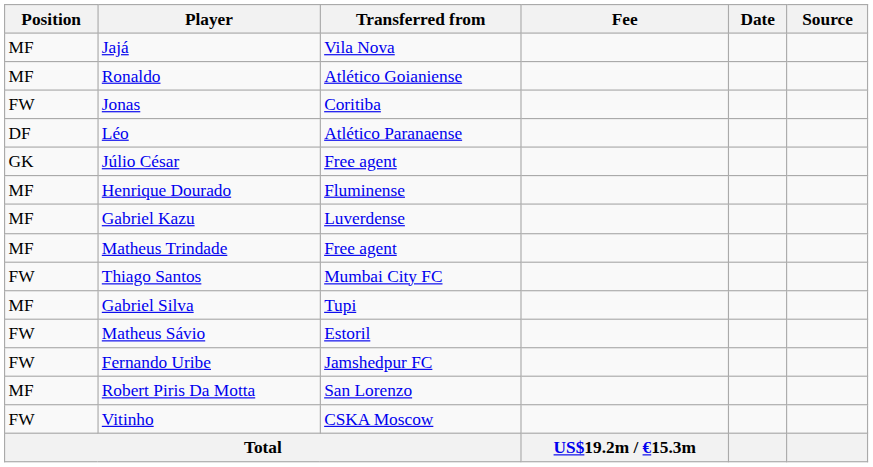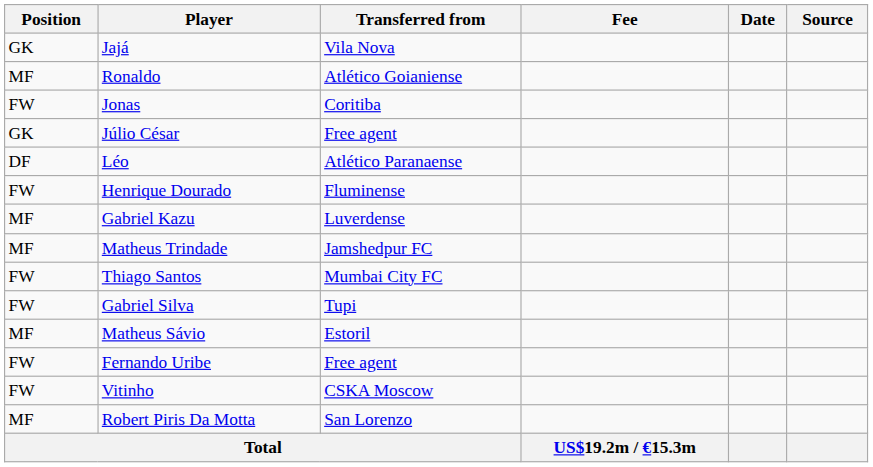 <table width=60% class="wikitable sortable" style="text-align:center; font-size:95%; text-align:left">
 <tr>
 <th>Position</th>
 <th>Player</th>
 <th>Transferred from</th>
 <th data-sort-type=number>Fee</th>
 <th>Date</th>
 <th>Source</th>
 </tr>
 <tr>
-<td>MF</td>
+<td>GK</td>
 <td> <a href='#'>Jajá</a></td>
 <td> <a href='#'>Vila Nova</a></td>
 <td></td>
 <td></td>
 <td></td>
 </tr>
 <tr>
 <td>MF</td>
 <td> <a href='#'>Ronaldo</a></td>
 <td> <a href='#'>Atlético Goianiense</a></td>
 <td></td>
 <td></td>
 <td></td>
 </tr>
 <tr>
 <td>FW</td>
 <td> <a href='#'>Jonas</a></td>
 <td> <a href='#'>Coritiba</a></td>
 <td></td>
 <td></td>
 <td></td>
 </tr>
 <tr>
+<td>GK</td>
+<td> <a href='#'>Júlio César</a></td>
+<td><a href='#'>Free agent</a></td>
+<td></td>
+<td></td>
+<td></td>
+</tr>
+<tr>
 <td>DF</td>
 <td> <a href='#'>Léo</a></td>
 <td> <a href='#'>Atlético Paranaense</a></td>
 <td></td>
 <td></td>
 <td></td>
 </tr>
 <tr>
-<td>GK</td>
-<td> <a href='#'>Júlio César</a></td>
-<td><a href='#'>Free agent</a></td>
-<td></td>
-<td></td>
-<td></td>
-</tr>
-<tr>
-<td>MF</td>
+<td>FW</td>
 <td> <a href='#'>Henrique Dourado</a></td>
 <td> <a href='#'>Fluminense</a></td>
 <td></td>
 <td></td>
 <td></td>
 </tr>
 <tr>
 <td>MF</td>
 <td> <a href='#'>Gabriel Kazu</a></td>
 <td> <a href='#'>Luverdense</a></td>
 <td></td>
 <td></td>
 <td></td>
 </tr>
 <tr>
 <td>MF</td>
 <td> <a href='#'>Matheus Trindade</a></td>
-<td><a href='#'>Free agent</a> </td>
+<td> <a href='#'>Jamshedpur FC</a></td>
 <td></td>
 <td></td>
 <td></td>
 </tr>
 <tr>
 <td>FW</td>
 <td> <a href='#'>Thiago Santos</a></td>
 <td> <a href='#'>Mumbai City FC</a></td>
 <td></td>
 <td></td>
 <td></td>
 </tr>
 <tr>
-<td>MF</td>
+<td>FW</td>
 <td> <a href='#'>Gabriel Silva</a></td>
 <td> <a href='#'>Tupi</a></td>
 <td></td>
 <td></td>
 <td></td>
 </tr>
 <tr>
-<td>FW</td>
+<td>MF</td>
 <td> <a href='#'>Matheus Sávio</a></td>
 <td> <a href='#'>Estoril</a></td>
 <td></td>
 <td></td>
 <td></td>
 </tr>
 <tr>
 <td>FW</td>
 <td> <a href='#'>Fernando Uribe</a></td>
-<td> <a href='#'>Jamshedpur FC</a></td>
+<td><a href='#'>Free agent</a> </td>
+<td></td>
+<td></td>
+<td></td>
+</tr>
+<tr>
+<td>FW</td>
+<td> <a href='#'>Vitinho</a></td>
+<td> <a href='#'>CSKA Moscow</a></td>
 <td></td>
 <td></td>
 <td></td>
 </tr>
 <tr>
 <td>MF</td>
 <td> <a href='#'>Robert Piris Da Motta</a></td>
 <td> <a href='#'>San Lorenzo</a></td>
 <td></td>
 <td></td>
 <td></td>
 </tr>
 <tr>
-<td>FW</td>
-<td> <a href='#'>Vitinho</a></td>
-<td> <a href='#'>CSKA Moscow</a></td>
-<td></td>
-<td></td>
-<td></td>
-</tr>
-<tr>
 <th colspan="3">Total</th>
 <th><a href='#'>US$</a>19.2m / <a href='#'>€</a>15.3m</th>
 <th></th>
 <th></th>
 </tr>
 </table>
